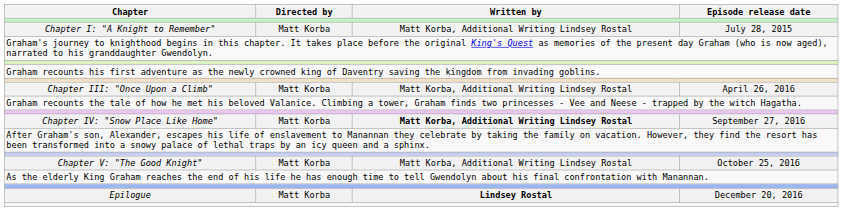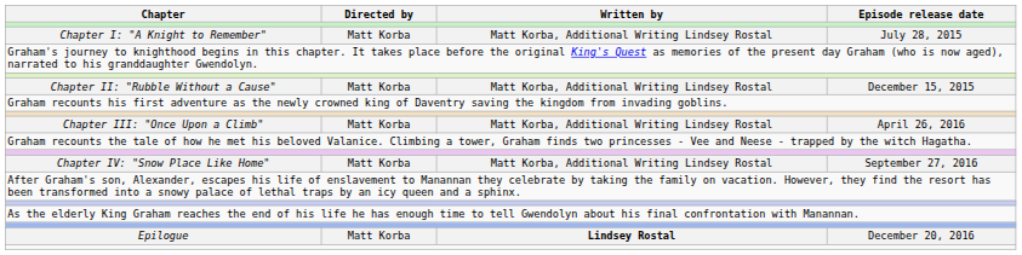 <table class="wikitable" style="width:100%;">
 <tr style="text-align: center;">
 <th scope="col">Chapter</th>
 <th scope="col">Directed by</th>
 <th scope="col">Written by</th>
 <th scope="col">Episode release date</th>
 </tr>
 <tr>
 <td colspan="4" style="background:#c5f3c6;"></td>
 </tr>
 <tr style="background:#f2f2f2; text-align:center;">
 <td><em>Chapter I: "A Knight to Remember"</em></td>
 <td>Matt Korba</td>
 <td>Matt Korba, Additional Writing Lindsey Rostal</td>
 <td>July 28, 2015</td>
 </tr>
 <tr>
 <td colspan="4" style="border: none; vertical-align: top;">Graham's journey to knighthood begins in this chapter. It takes place before the original <em><a href='#'>King's Quest</a></em> as memories of the present day Graham (who is now aged), narrated to his granddaughter Gwendolyn.</td>
 </tr>
 <tr>
 <td colspan="4" style="background:#ddf3c5;"></td>
+</tr>
+<tr style="background:#f2f2f2; text-align:center;">
+<td><em>Chapter II: "Rubble Without a Cause"</em></td>
+<td>Matt Korba</td>
+<td>Matt Korba, Additional Writing Lindsey Rostal</td>
+<td>December 15, 2015</td>
 </tr>
 <tr>
 <td colspan="4" style="border: none; vertical-align: top;">Graham recounts his first adventure as the newly crowned king of Daventry saving the kingdom from invading goblins.</td>
 </tr>
 <tr style="background:#f2f2f2; text-align:center;">
 </tr>
 <tr>
 <td colspan="4" style="background:#f3e1c5;"></td>
 </tr>
 <tr style="background:#f2f2f2; text-align:center;">
 <td><em>Chapter III: "Once Upon a Climb"</em></td>
 <td>Matt Korba</td>
 <td>Matt Korba, Additional Writing Lindsey Rostal</td>
 <td>April 26, 2016</td>
 </tr>
 <tr>
 <td colspan="4" style="border: none; vertical-align: top;">Graham recounts the tale of how he met his beloved Valanice. Climbing a tower, Graham finds two princesses - Vee and Neese - trapped by the witch Hagatha.</td>
 </tr>
 <tr>
 <td colspan="4" style="background:#ecc5f3;"></td>
 </tr>
 <tr style="background:#f2f2f2; text-align:center;">
 <td><em>Chapter IV: "Snow Place Like Home"</em></td>
 <td>Matt Korba</td>
-<td><strong>Matt Korba, Additional Writing Lindsey Rostal</strong></td>
+<td>Matt Korba, Additional Writing Lindsey Rostal</td>
 <td>September 27, 2016</td>
 </tr>
 <tr>
 <td colspan="4" style="border: none; vertical-align: top;">After Graham's son, Alexander, escapes his life of enslavement to Manannan they celebrate by taking the family on vacation. However, they find the resort has been transformed into a snowy palace of lethal traps by an icy queen and a sphinx.</td>
 </tr>
 <tr>
 <td colspan="4" style="background:#c5cdf3;"></td>
-</tr>
-<tr style="background:#f2f2f2; text-align:center;">
-<td><em>Chapter V: "The Good Knight"</em></td>
-<td>Matt Korba</td>
-<td>Matt Korba, Additional Writing Lindsey Rostal</td>
-<td>October 25, 2016</td>
 </tr>
 <tr>
 <td colspan="4" style="border: none; vertical-align: top;">As the elderly King Graham reaches the end of his life he has enough time to tell Gwendolyn about his final confrontation with Manannan.</td>
 </tr>
 <tr>
 <td colspan="4" style="background:#9cb6f0;"></td>
 </tr>
 <tr style="background:#f2f2f2; text-align:center;">
 <td><em>Epilogue</em></td>
 <td>Matt Korba</td>
 <td><strong>Lindsey Rostal</strong></td>
 <td>December 20, 2016</td>
 </tr>
 <tr>
 <td colspan="4" style="border: none; vertical-align: top;"></td>
 </tr>
 </table>
